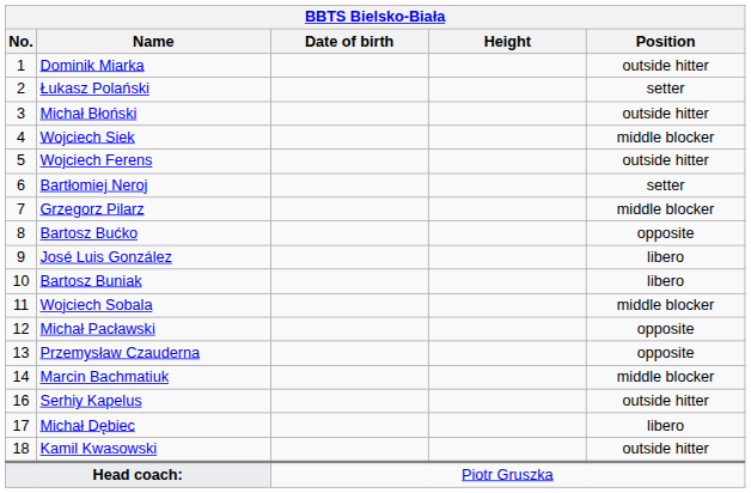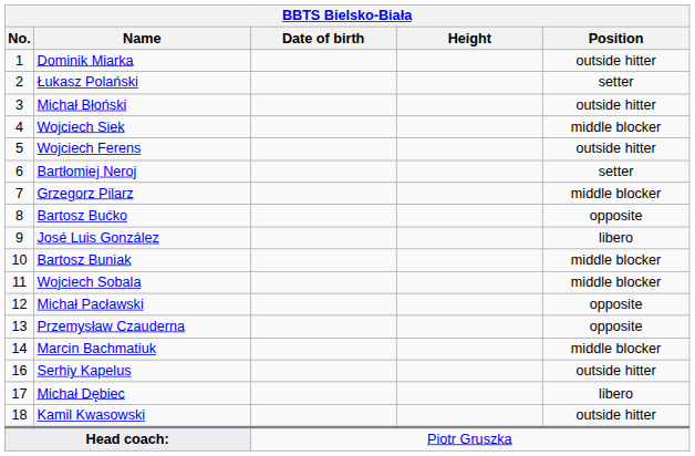 <table class="wikitable collapsible collapsed" style="font-size:100%; text-align:center">
 <tr>
 <th colspan=5 style="width:30em"><a href='#'>BBTS Bielsko-Biała</a></th>
 </tr>
 <tr>
 <th>No.</th>
 <th style="width:15em">Name</th>
 <th style="width:10em">Date of birth</th>
 <th style="width:10em">Height</th>
 <th style="width:10em">Position</th>
 </tr>
 <tr>
 <td>1</td>
 <td align=left> <a href='#'>Dominik Miarka</a></td>
 <td align=right></td>
 <td></td>
 <td>outside hitter</td>
 </tr>
 <tr>
 <td>2</td>
 <td align=left> <a href='#'>Łukasz Polański</a></td>
 <td align=right></td>
 <td></td>
 <td>setter</td>
 </tr>
 <tr>
 <td>3</td>
 <td align=left> <a href='#'>Michał Błoński</a></td>
 <td align=right></td>
 <td></td>
 <td>outside hitter</td>
 </tr>
 <tr>
 <td>4</td>
 <td align=left> <a href='#'>Wojciech Siek</a></td>
 <td align=right></td>
 <td></td>
 <td>middle blocker</td>
 </tr>
 <tr>
 <td>5</td>
 <td align=left> <a href='#'>Wojciech Ferens</a></td>
 <td align=right></td>
 <td></td>
 <td>outside hitter</td>
 </tr>
 <tr>
 <td>6</td>
 <td align=left> <a href='#'>Bartłomiej Neroj</a></td>
 <td align=right></td>
 <td></td>
 <td>setter</td>
 </tr>
 <tr>
 <td>7</td>
 <td align=left> <a href='#'>Grzegorz Pilarz</a></td>
 <td align=right></td>
 <td></td>
 <td>middle blocker</td>
 </tr>
 <tr>
 <td>8</td>
 <td align=left> <a href='#'>Bartosz Bućko</a></td>
 <td align=right></td>
 <td></td>
 <td>opposite</td>
 </tr>
 <tr>
 <td>9</td>
 <td align=left> <a href='#'>José Luis González</a></td>
 <td align=right></td>
 <td></td>
 <td>libero</td>
 </tr>
 <tr>
 <td>10</td>
 <td align=left> <a href='#'>Bartosz Buniak</a></td>
 <td align=right></td>
 <td></td>
-<td>libero</td>
+<td>middle blocker</td>
 </tr>
 <tr>
 <td>11</td>
 <td align=left> <a href='#'>Wojciech Sobala</a></td>
 <td align=right></td>
 <td></td>
 <td>middle blocker</td>
 </tr>
 <tr>
 <td>12</td>
 <td align=left> <a href='#'>Michał Pacławski</a></td>
 <td align=right></td>
 <td></td>
 <td>opposite</td>
 </tr>
 <tr>
 <td>13</td>
 <td align=left> <a href='#'>Przemysław Czauderna</a></td>
 <td align=right></td>
 <td></td>
 <td>opposite</td>
 </tr>
 <tr>
 <td>14</td>
 <td align=left> <a href='#'>Marcin Bachmatiuk</a></td>
 <td align=right></td>
 <td></td>
 <td>middle blocker</td>
 </tr>
 <tr>
 <td>16</td>
 <td align=left> <a href='#'>Serhiy Kapelus</a></td>
 <td align=right></td>
 <td></td>
 <td>outside hitter</td>
 </tr>
 <tr>
 <td>17</td>
 <td align=left> <a href='#'>Michał Dębiec</a></td>
 <td align=right></td>
 <td></td>
 <td>libero</td>
 </tr>
 <tr>
 <td>18</td>
 <td align=left> <a href='#'>Kamil Kwasowski</a></td>
 <td align=right></td>
 <td></td>
 <td>outside hitter</td>
 </tr>
 <tr style="border-top: 3px solid grey">
 <td colspan=2 style="background:#EAECF0"><strong>Head coach:</strong></td>
 <td colspan=3> <a href='#'>Piotr Gruszka</a></td>
 </tr>
 </table>
